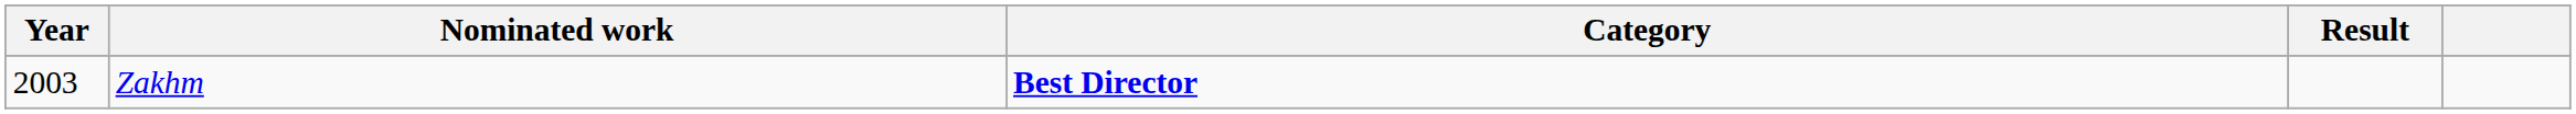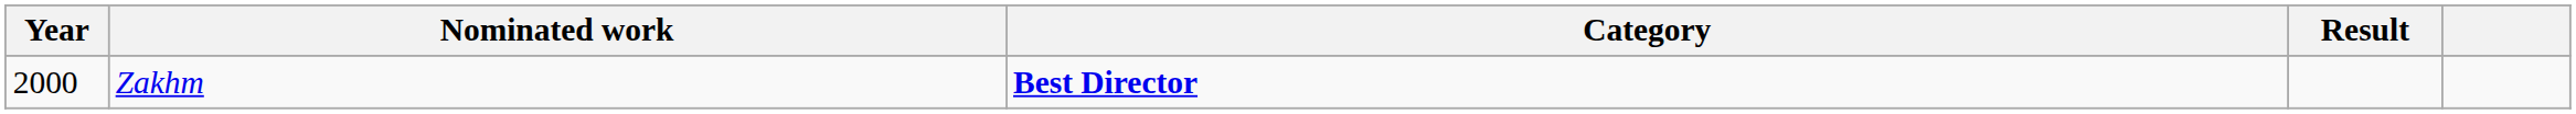 <table class="wikitable" style="width:100%;">
 <tr>
 <th scope="col" style="width:4%;">Year</th>
 <th scope="col" style="width:35%;">Nominated work</th>
 <th scope="col" style="width:50%;">Category</th>
 <th scope="col" style="width:6%;">Result</th>
 <th scope="col" style="width:5%;"></th>
 </tr>
 <tr>
-<td>2003</td>
+<td>2000</td>
 <td><em><a href='#'>Zakhm</a></em></td>
 <td><strong><a href='#'>Best Director</a></strong></td>
 <td></td>
 <td></td>
 </tr>
 </table>
